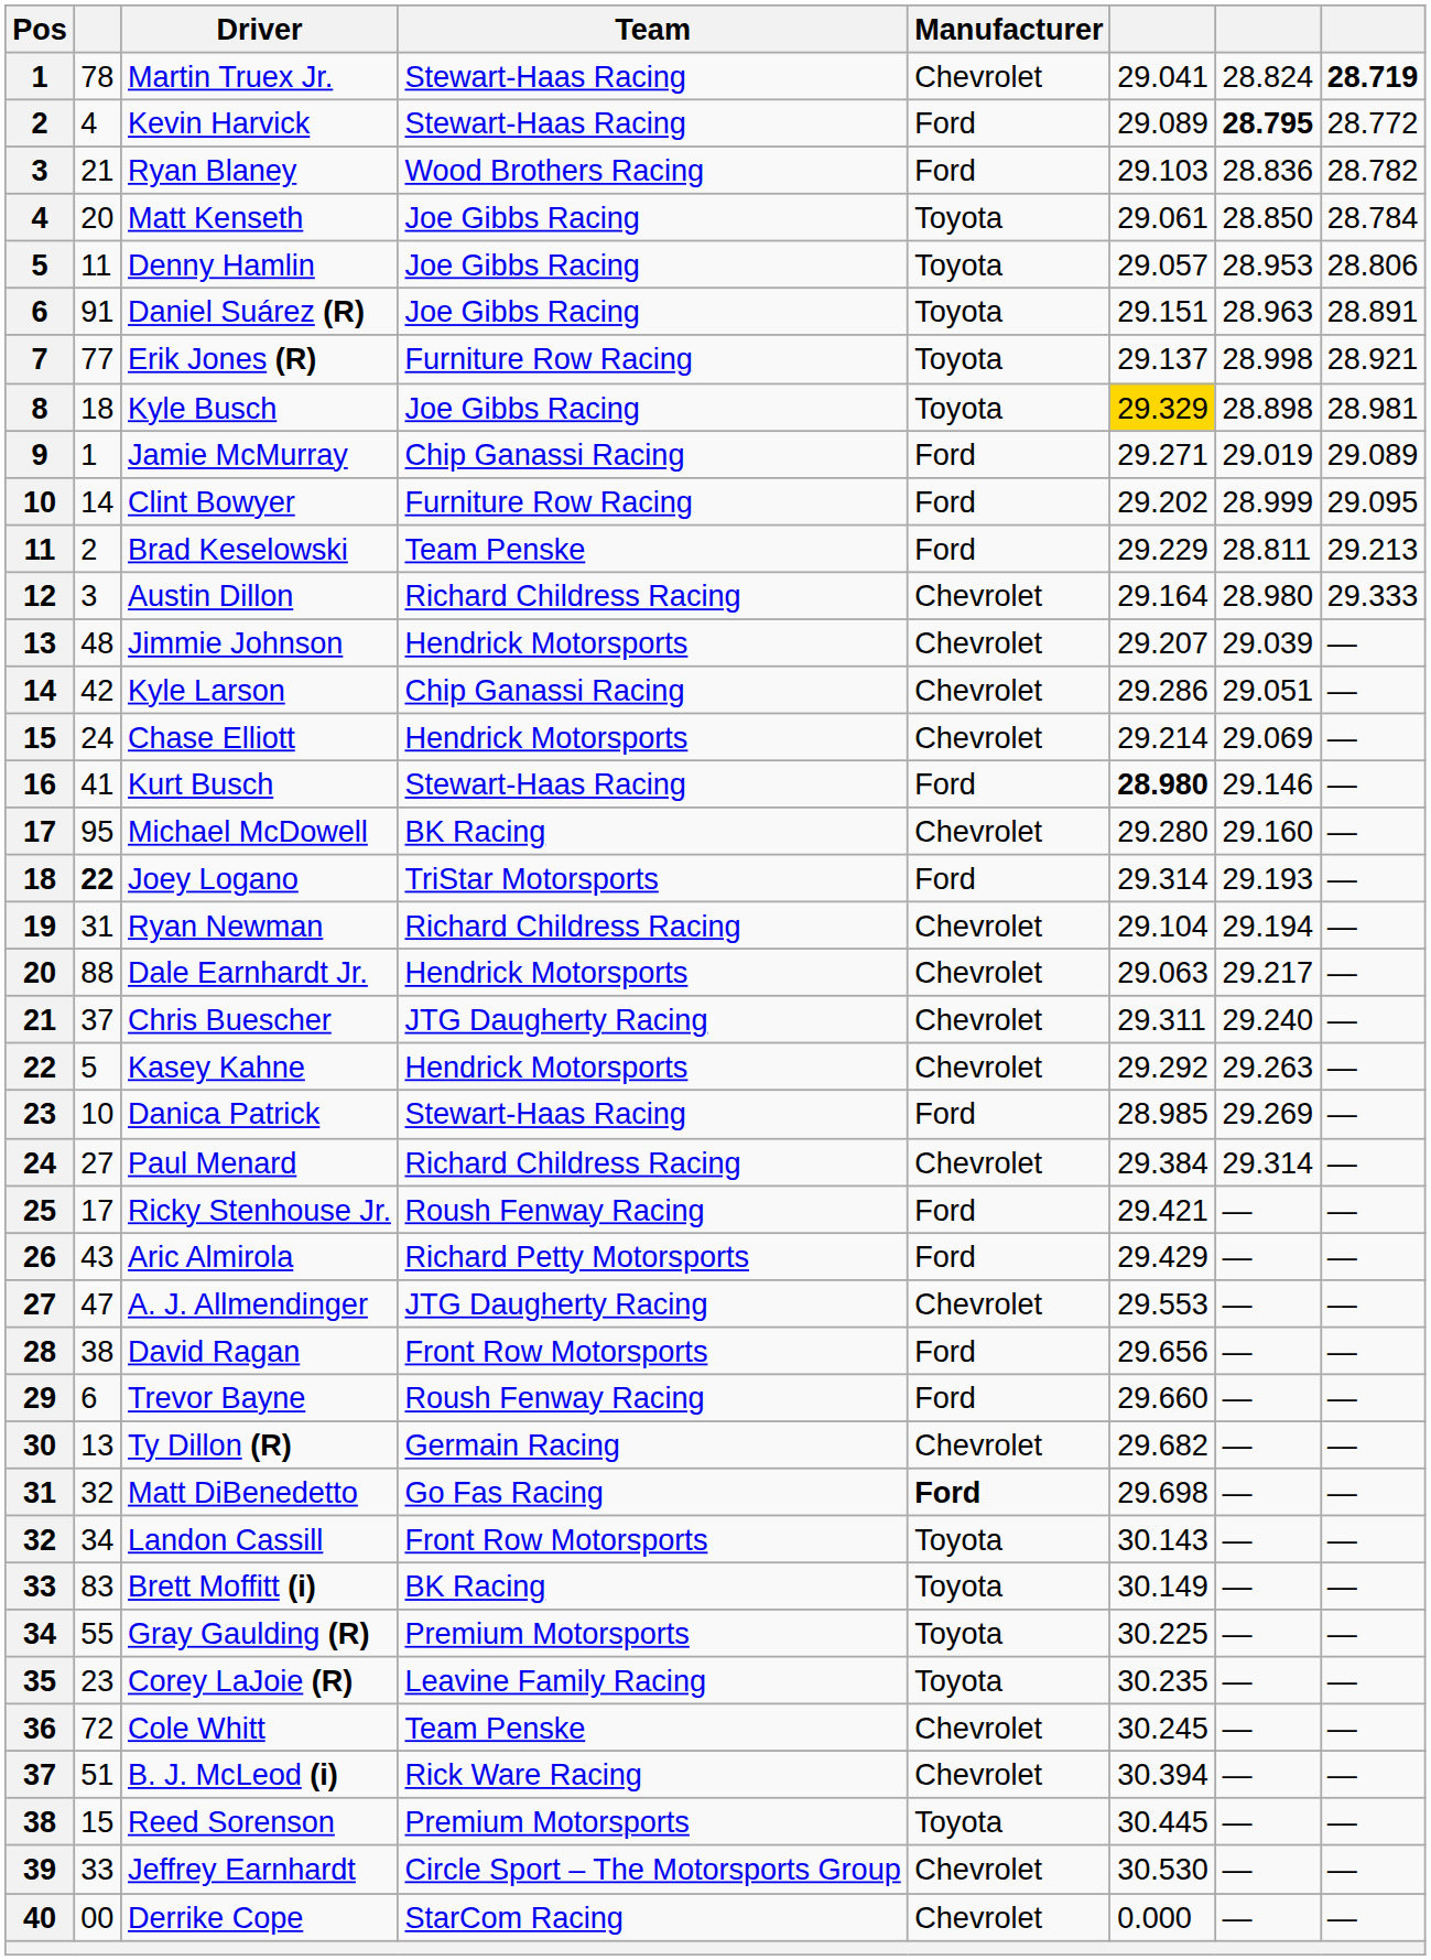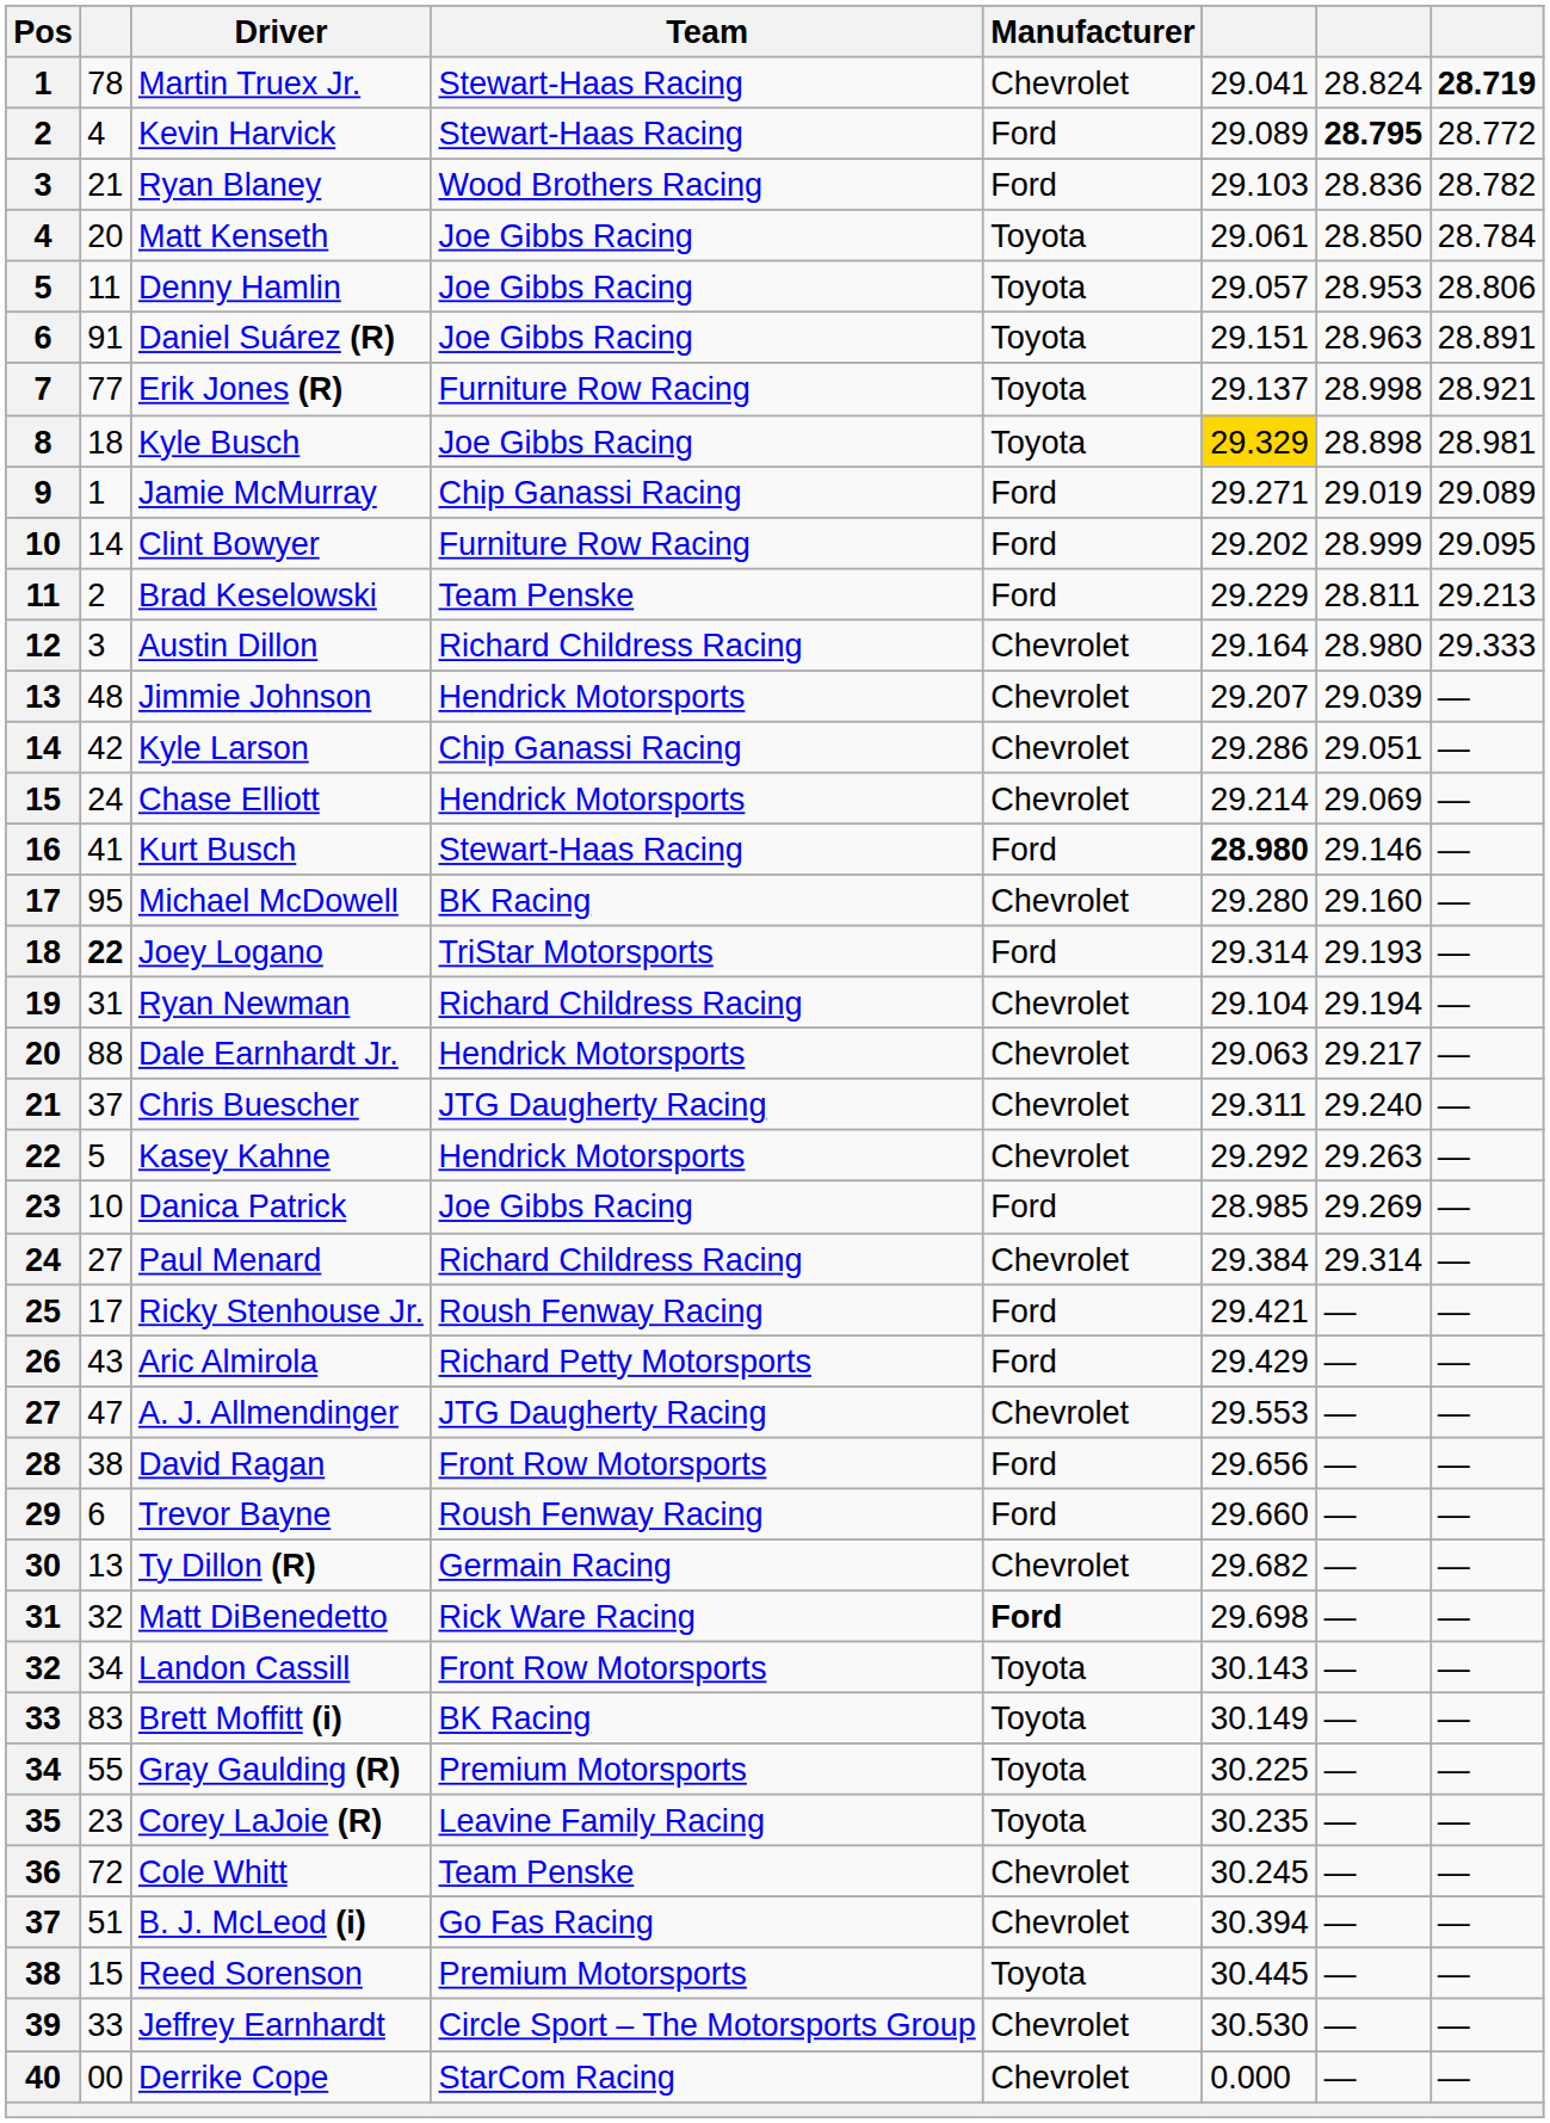 <table class="wikitable" style="font-size:95%">
 <tr>
 <th>Pos</th>
 <th></th>
 <th>Driver</th>
 <th>Team</th>
 <th>Manufacturer</th>
 <th></th>
 <th></th>
 <th></th>
 </tr>
 <tr>
 <th>1</th>
 <td>78</td>
 <td><a href='#'>Martin Truex Jr.</a></td>
 <td><a href='#'>Stewart-Haas Racing</a></td>
 <td>Chevrolet</td>
 <td>29.041</td>
 <td>28.824</td>
 <td><strong>28.719</strong></td>
 </tr>
 <tr>
 <th>2</th>
 <td>4</td>
 <td><a href='#'>Kevin Harvick</a></td>
 <td><a href='#'>Stewart-Haas Racing</a></td>
 <td>Ford</td>
 <td>29.089</td>
 <td><strong>28.795</strong></td>
 <td>28.772</td>
 </tr>
 <tr>
 <th>3</th>
 <td>21</td>
 <td><a href='#'>Ryan Blaney</a></td>
 <td><a href='#'>Wood Brothers Racing</a></td>
 <td>Ford</td>
 <td>29.103</td>
 <td>28.836</td>
 <td>28.782</td>
 </tr>
 <tr>
 <th>4</th>
 <td>20</td>
 <td><a href='#'>Matt Kenseth</a></td>
 <td><a href='#'>Joe Gibbs Racing</a></td>
 <td>Toyota</td>
 <td>29.061</td>
 <td>28.850</td>
 <td>28.784</td>
 </tr>
 <tr>
 <th>5</th>
 <td>11</td>
 <td><a href='#'>Denny Hamlin</a></td>
 <td><a href='#'>Joe Gibbs Racing</a></td>
 <td>Toyota</td>
 <td>29.057</td>
 <td>28.953</td>
 <td>28.806</td>
 </tr>
 <tr>
 <th>6</th>
 <td>91</td>
 <td><a href='#'>Daniel Suárez</a> <strong>(R)</strong></td>
 <td><a href='#'>Joe Gibbs Racing</a></td>
 <td>Toyota</td>
 <td>29.151</td>
 <td>28.963</td>
 <td>28.891</td>
 </tr>
 <tr>
 <th>7</th>
 <td>77</td>
 <td><a href='#'>Erik Jones</a> <strong>(R)</strong></td>
 <td><a href='#'>Furniture Row Racing</a></td>
 <td>Toyota</td>
 <td>29.137</td>
 <td>28.998</td>
 <td>28.921</td>
 </tr>
 <tr>
 <th>8</th>
 <td>18</td>
 <td><a href='#'>Kyle Busch</a></td>
 <td><a href='#'>Joe Gibbs Racing</a></td>
 <td>Toyota</td>
 <td style="background: gold;">29.329</td>
 <td>28.898</td>
 <td>28.981</td>
 </tr>
 <tr>
 <th>9</th>
 <td>1</td>
 <td><a href='#'>Jamie McMurray</a></td>
 <td><a href='#'>Chip Ganassi Racing</a></td>
 <td>Ford</td>
 <td>29.271</td>
 <td>29.019</td>
 <td>29.089</td>
 </tr>
 <tr>
 <th>10</th>
 <td>14</td>
 <td><a href='#'>Clint Bowyer</a></td>
 <td><a href='#'>Furniture Row Racing</a></td>
 <td>Ford</td>
 <td>29.202</td>
 <td>28.999</td>
 <td>29.095</td>
 </tr>
 <tr>
 <th>11</th>
 <td>2</td>
 <td><a href='#'>Brad Keselowski</a></td>
 <td><a href='#'>Team Penske</a></td>
 <td>Ford</td>
 <td>29.229</td>
 <td>28.811</td>
 <td>29.213</td>
 </tr>
 <tr>
 <th>12</th>
 <td>3</td>
 <td><a href='#'>Austin Dillon</a></td>
 <td><a href='#'>Richard Childress Racing</a></td>
 <td>Chevrolet</td>
 <td>29.164</td>
 <td>28.980</td>
 <td>29.333</td>
 </tr>
 <tr>
 <th>13</th>
 <td>48</td>
 <td><a href='#'>Jimmie Johnson</a></td>
 <td><a href='#'>Hendrick Motorsports</a></td>
 <td>Chevrolet</td>
 <td>29.207</td>
 <td>29.039</td>
 <td>—</td>
 </tr>
 <tr>
 <th>14</th>
 <td>42</td>
 <td><a href='#'>Kyle Larson</a></td>
 <td><a href='#'>Chip Ganassi Racing</a></td>
 <td>Chevrolet</td>
 <td>29.286</td>
 <td>29.051</td>
 <td>—</td>
 </tr>
 <tr>
 <th>15</th>
 <td>24</td>
 <td><a href='#'>Chase Elliott</a></td>
 <td><a href='#'>Hendrick Motorsports</a></td>
 <td>Chevrolet</td>
 <td>29.214</td>
 <td>29.069</td>
 <td>—</td>
 </tr>
 <tr>
 <th>16</th>
 <td>41</td>
 <td><a href='#'>Kurt Busch</a></td>
 <td><a href='#'>Stewart-Haas Racing</a></td>
 <td>Ford</td>
 <td><strong>28.980</strong></td>
 <td>29.146</td>
 <td>—</td>
 </tr>
 <tr>
 <th>17</th>
 <td>95</td>
 <td><a href='#'>Michael McDowell</a></td>
 <td><a href='#'>BK Racing</a></td>
 <td>Chevrolet</td>
 <td>29.280</td>
 <td>29.160</td>
 <td>—</td>
 </tr>
 <tr>
 <th>18</th>
 <td><strong>22</strong></td>
 <td><a href='#'>Joey Logano</a></td>
 <td><a href='#'>TriStar Motorsports</a></td>
 <td>Ford</td>
 <td>29.314</td>
 <td>29.193</td>
 <td>—</td>
 </tr>
 <tr>
 <th>19</th>
 <td>31</td>
 <td><a href='#'>Ryan Newman</a></td>
 <td><a href='#'>Richard Childress Racing</a></td>
 <td>Chevrolet</td>
 <td>29.104</td>
 <td>29.194</td>
 <td>—</td>
 </tr>
 <tr>
 <th>20</th>
 <td>88</td>
 <td><a href='#'>Dale Earnhardt Jr.</a></td>
 <td><a href='#'>Hendrick Motorsports</a></td>
 <td>Chevrolet</td>
 <td>29.063</td>
 <td>29.217</td>
 <td>—</td>
 </tr>
 <tr>
 <th>21</th>
 <td>37</td>
 <td><a href='#'>Chris Buescher</a></td>
 <td><a href='#'>JTG Daugherty Racing</a></td>
 <td>Chevrolet</td>
 <td>29.311</td>
 <td>29.240</td>
 <td>—</td>
 </tr>
 <tr>
 <th>22</th>
 <td>5</td>
 <td><a href='#'>Kasey Kahne</a></td>
 <td><a href='#'>Hendrick Motorsports</a></td>
 <td>Chevrolet</td>
 <td>29.292</td>
 <td>29.263</td>
 <td>—</td>
 </tr>
 <tr>
 <th>23</th>
 <td>10</td>
 <td><a href='#'>Danica Patrick</a></td>
-<td><a href='#'>Stewart-Haas Racing</a></td>
+<td><a href='#'>Joe Gibbs Racing</a></td>
 <td>Ford</td>
 <td>28.985</td>
 <td>29.269</td>
 <td>—</td>
 </tr>
 <tr>
 <th>24</th>
 <td>27</td>
 <td><a href='#'>Paul Menard</a></td>
 <td><a href='#'>Richard Childress Racing</a></td>
 <td>Chevrolet</td>
 <td>29.384</td>
 <td>29.314</td>
 <td>—</td>
 </tr>
 <tr>
 <th>25</th>
 <td>17</td>
 <td><a href='#'>Ricky Stenhouse Jr.</a></td>
 <td><a href='#'>Roush Fenway Racing</a></td>
 <td>Ford</td>
 <td>29.421</td>
 <td>—</td>
 <td>—</td>
 </tr>
 <tr>
 <th>26</th>
 <td>43</td>
 <td><a href='#'>Aric Almirola</a></td>
 <td><a href='#'>Richard Petty Motorsports</a></td>
 <td>Ford</td>
 <td>29.429</td>
 <td>—</td>
 <td>—</td>
 </tr>
 <tr>
 <th>27</th>
 <td>47</td>
 <td><a href='#'>A. J. Allmendinger</a></td>
 <td><a href='#'>JTG Daugherty Racing</a></td>
 <td>Chevrolet</td>
 <td>29.553</td>
 <td>—</td>
 <td>—</td>
 </tr>
 <tr>
 <th>28</th>
 <td>38</td>
 <td><a href='#'>David Ragan</a></td>
 <td><a href='#'>Front Row Motorsports</a></td>
 <td>Ford</td>
 <td>29.656</td>
 <td>—</td>
 <td>—</td>
 </tr>
 <tr>
 <th>29</th>
 <td>6</td>
 <td><a href='#'>Trevor Bayne</a></td>
 <td><a href='#'>Roush Fenway Racing</a></td>
 <td>Ford</td>
 <td>29.660</td>
 <td>—</td>
 <td>—</td>
 </tr>
 <tr>
 <th>30</th>
 <td>13</td>
 <td><a href='#'>Ty Dillon</a> <strong>(R)</strong></td>
 <td><a href='#'>Germain Racing</a></td>
 <td>Chevrolet</td>
 <td>29.682</td>
 <td>—</td>
 <td>—</td>
 </tr>
 <tr>
 <th>31</th>
 <td>32</td>
 <td><a href='#'>Matt DiBenedetto</a></td>
-<td><a href='#'>Go Fas Racing</a></td>
+<td><a href='#'>Rick Ware Racing</a></td>
 <td><strong>Ford</strong></td>
 <td>29.698</td>
 <td>—</td>
 <td>—</td>
 </tr>
 <tr>
 <th>32</th>
 <td>34</td>
 <td><a href='#'>Landon Cassill</a></td>
 <td><a href='#'>Front Row Motorsports</a></td>
 <td>Toyota</td>
 <td>30.143</td>
 <td>—</td>
 <td>—</td>
 </tr>
 <tr>
 <th>33</th>
 <td>83</td>
 <td><a href='#'>Brett Moffitt</a> <strong>(i)</strong></td>
 <td><a href='#'>BK Racing</a></td>
 <td>Toyota</td>
 <td>30.149</td>
 <td>—</td>
 <td>—</td>
 </tr>
 <tr>
 <th>34</th>
 <td>55</td>
 <td><a href='#'>Gray Gaulding</a> <strong>(R)</strong></td>
 <td><a href='#'>Premium Motorsports</a></td>
 <td>Toyota</td>
 <td>30.225</td>
 <td>—</td>
 <td>—</td>
 </tr>
 <tr>
 <th>35</th>
 <td>23</td>
 <td><a href='#'>Corey LaJoie</a> <strong>(R)</strong></td>
 <td><a href='#'>Leavine Family Racing</a></td>
 <td>Toyota</td>
 <td>30.235</td>
 <td>—</td>
 <td>—</td>
 </tr>
 <tr>
 <th>36</th>
 <td>72</td>
 <td><a href='#'>Cole Whitt</a></td>
 <td><a href='#'>Team Penske</a></td>
 <td>Chevrolet</td>
 <td>30.245</td>
 <td>—</td>
 <td>—</td>
 </tr>
 <tr>
 <th>37</th>
 <td>51</td>
 <td><a href='#'>B. J. McLeod</a> <strong>(i)</strong></td>
-<td><a href='#'>Rick Ware Racing</a></td>
+<td><a href='#'>Go Fas Racing</a></td>
 <td>Chevrolet</td>
 <td>30.394</td>
 <td>—</td>
 <td>—</td>
 </tr>
 <tr>
 <th>38</th>
 <td>15</td>
 <td><a href='#'>Reed Sorenson</a></td>
 <td><a href='#'>Premium Motorsports</a></td>
 <td>Toyota</td>
 <td>30.445</td>
 <td>—</td>
 <td>—</td>
 </tr>
 <tr>
 <th>39</th>
 <td>33</td>
 <td><a href='#'>Jeffrey Earnhardt</a></td>
 <td><a href='#'>Circle Sport – The Motorsports Group</a></td>
 <td>Chevrolet</td>
 <td>30.530</td>
 <td>—</td>
 <td>—</td>
 </tr>
 <tr>
 <th>40</th>
 <td>00</td>
 <td><a href='#'>Derrike Cope</a></td>
 <td><a href='#'>StarCom Racing</a></td>
 <td>Chevrolet</td>
 <td>0.000</td>
 <td>—</td>
 <td>—</td>
 </tr>
 <tr>
 <th colspan="8"></th>
 </tr>
 </table>
